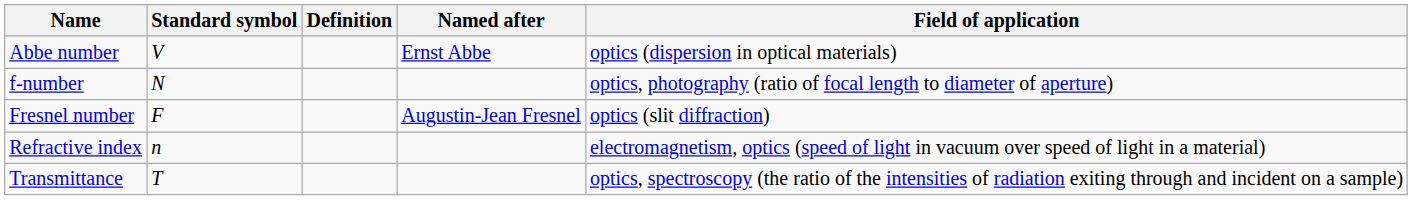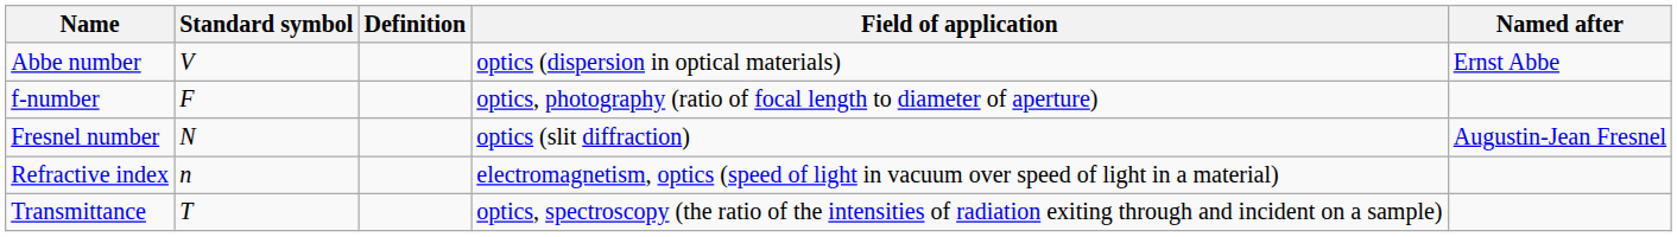 <table class="wikitable sortable">
 <tr>
 <th scope="col">Name</th>
 <th scope="col">Standard symbol</th>
 <th scope="col" class="unsortable">Definition</th>
+<th scope="col">Field of application</th>
 <th>Named after</th>
-<th scope="col">Field of application</th>
 </tr>
 <tr>
 <td><a href='#'>Abbe number</a></td>
 <td><em>V</em></td>
 <td></td>
+<td><a href='#'>optics</a> (<a href='#'>dispersion</a> in optical materials)</td>
 <td><a href='#'>Ernst Abbe</a></td>
-<td><a href='#'>optics</a> (<a href='#'>dispersion</a> in optical materials)</td>
 </tr>
 <tr>
 <td><a href='#'>f-number</a></td>
-<td><em>N</em></td>
-<td></td>
+<td><em>F</em></td>
 <td></td>
 <td><a href='#'>optics</a>, <a href='#'>photography</a> (ratio of <a href='#'>focal length</a> to <a href='#'>diameter</a> of <a href='#'>aperture</a>)</td>
+<td></td>
 </tr>
 <tr>
 <td><a href='#'>Fresnel number</a></td>
-<td><em>F</em></td>
+<td><em>N</em></td>
 <td></td>
+<td><a href='#'>optics</a> (slit <a href='#'>diffraction</a>)</td>
 <td><a href='#'>Augustin-Jean Fresnel</a></td>
-<td><a href='#'>optics</a> (slit <a href='#'>diffraction</a>)</td>
 </tr>
 <tr>
 <td><a href='#'>Refractive index</a></td>
 <td><em>n</em></td>
 <td></td>
+<td><a href='#'>electromagnetism</a>, <a href='#'>optics</a> (<a href='#'>speed of light</a> in vacuum over speed of light in a material)</td>
 <td></td>
-<td><a href='#'>electromagnetism</a>, <a href='#'>optics</a> (<a href='#'>speed of light</a> in vacuum over speed of light in a material)</td>
 </tr>
 <tr>
 <td><a href='#'>Transmittance</a></td>
 <td><em>T</em></td>
 <td></td>
+<td><a href='#'>optics</a>, <a href='#'>spectroscopy</a> (the ratio of the <a href='#'>intensities</a> of <a href='#'>radiation</a> exiting through and incident on a sample)</td>
 <td></td>
-<td><a href='#'>optics</a>, <a href='#'>spectroscopy</a> (the ratio of the <a href='#'>intensities</a> of <a href='#'>radiation</a> exiting through and incident on a sample)</td>
 </tr>
 </table>
